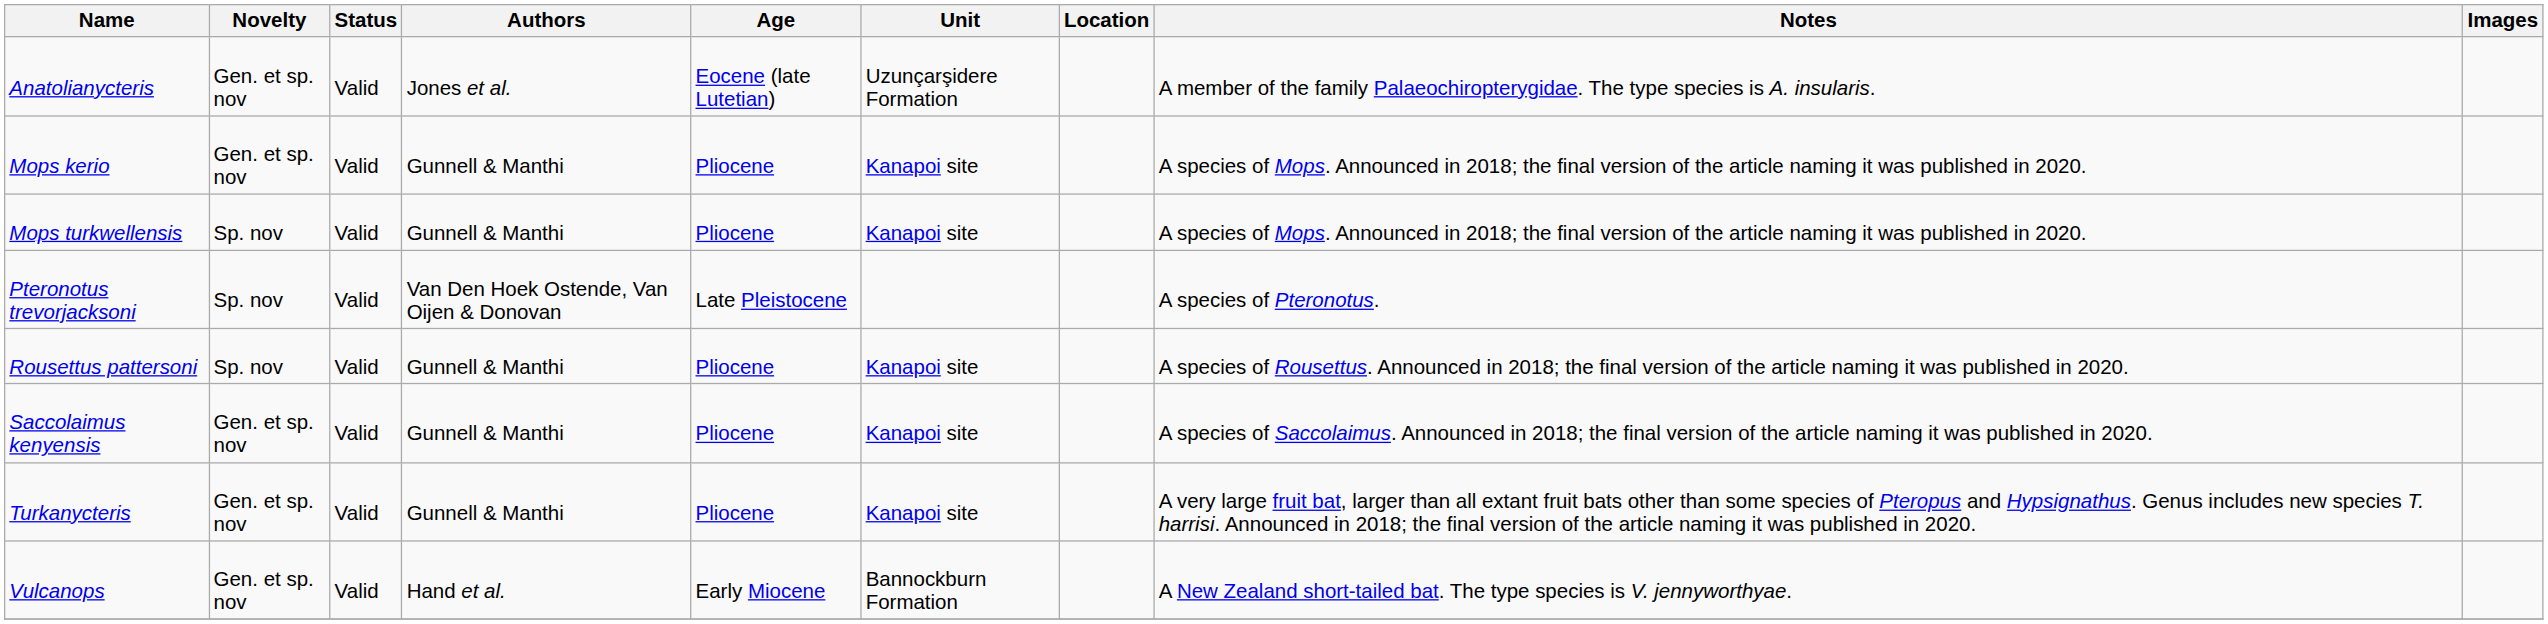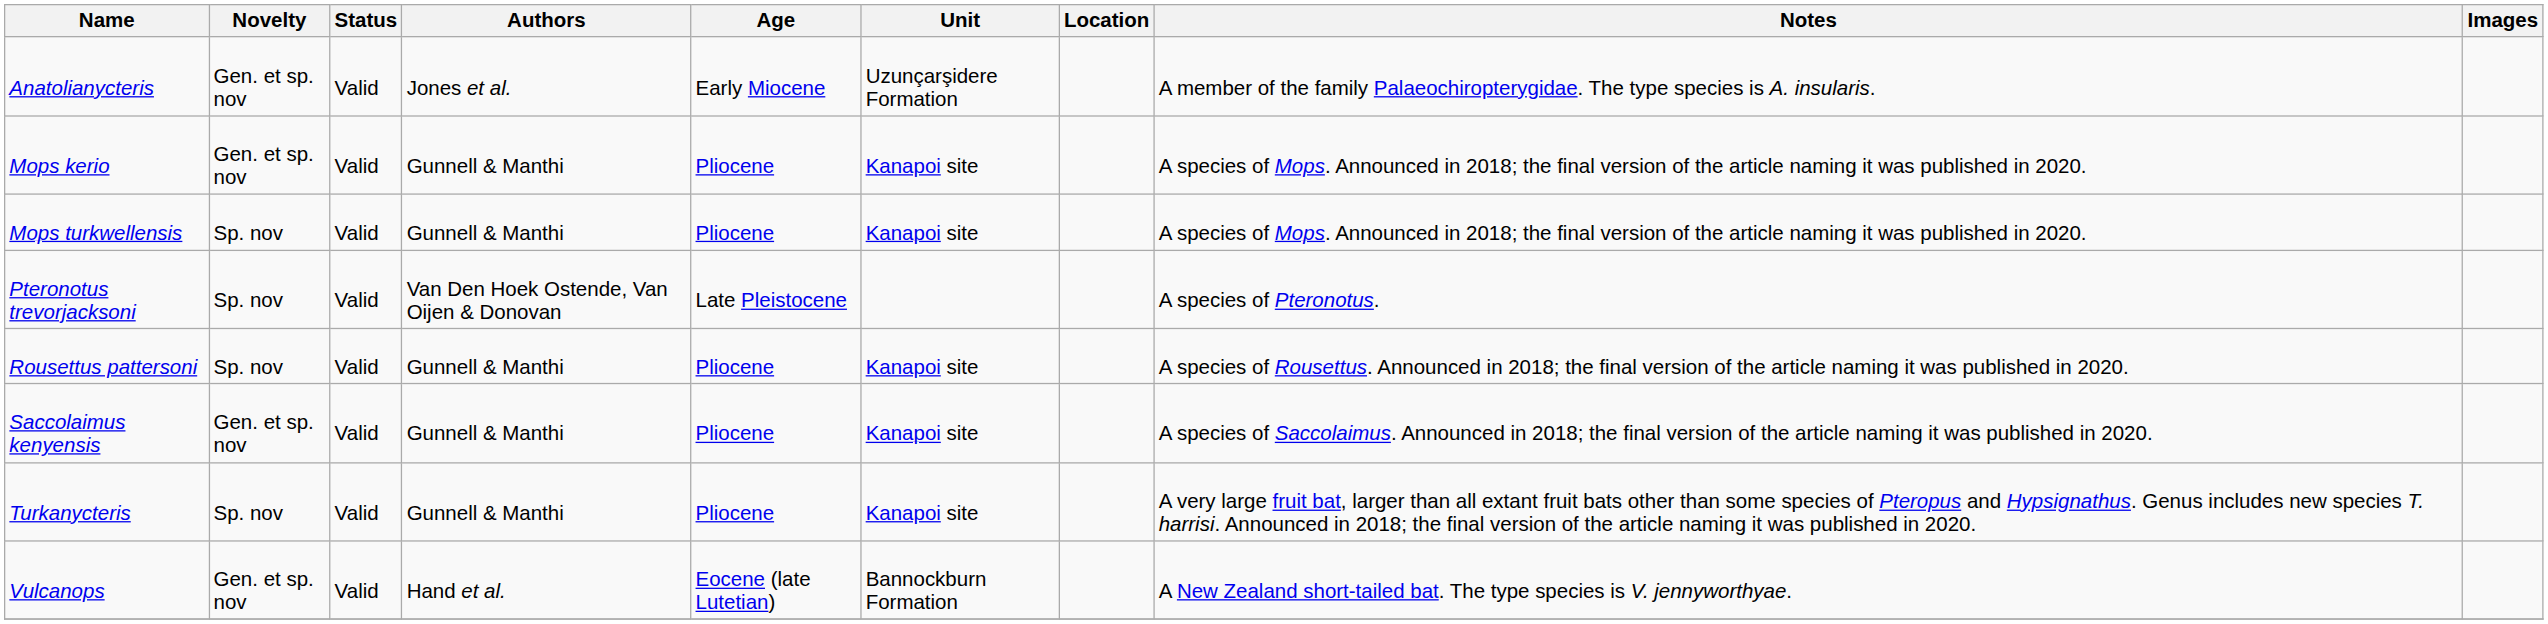 <table class="wikitable sortable" align="center" width="100%">
 <tr>
 <th>Name</th>
 <th>Novelty</th>
 <th>Status</th>
 <th>Authors</th>
 <th>Age</th>
 <th>Unit</th>
 <th>Location</th>
 <th>Notes</th>
 <th>Images</th>
 </tr>
 <tr>
 <td><br><em><a href='#'>Anatolianycteris</a></em></td>
 <td><br>Gen. et sp. nov</td>
 <td><br>Valid</td>
 <td><br>Jones <em>et al.</em></td>
-<td><br><a href='#'>Eocene</a> (late <a href='#'>Lutetian</a>)</td>
+<td><br>Early <a href='#'>Miocene</a></td>
 <td><br>Uzunçarşidere Formation</td>
 <td><br></td>
 <td><br>A member of the family <a href='#'>Palaeochiropterygidae</a>. The type species is <em>A. insularis</em>.</td>
 <td></td>
 </tr>
 <tr>
 <td><br><em><a href='#'>Mops kerio</a></em></td>
 <td><br>Gen. et sp. nov</td>
 <td><br>Valid</td>
 <td><br>Gunnell & Manthi</td>
 <td><br><a href='#'>Pliocene</a></td>
 <td><br><a href='#'>Kanapoi</a> site</td>
 <td><br></td>
 <td><br>A species of <em><a href='#'>Mops</a></em>. Announced in 2018; the final version of the article naming it was published in 2020.</td>
 <td></td>
 </tr>
 <tr>
 <td><br><em><a href='#'>Mops turkwellensis</a></em></td>
 <td><br>Sp. nov</td>
 <td><br>Valid</td>
 <td><br>Gunnell & Manthi</td>
 <td><br><a href='#'>Pliocene</a></td>
 <td><br><a href='#'>Kanapoi</a> site</td>
 <td><br></td>
 <td><br>A species of <em><a href='#'>Mops</a></em>. Announced in 2018; the final version of the article naming it was published in 2020.</td>
 <td></td>
 </tr>
 <tr>
 <td><br><em><a href='#'>Pteronotus trevorjacksoni</a></em></td>
 <td><br>Sp. nov</td>
 <td><br>Valid</td>
 <td><br>Van Den Hoek Ostende, Van Oijen & Donovan</td>
 <td><br>Late <a href='#'>Pleistocene</a></td>
 <td></td>
 <td><br></td>
 <td><br>A species of <em><a href='#'>Pteronotus</a></em>.</td>
 <td></td>
 </tr>
 <tr>
 <td><br><em><a href='#'>Rousettus pattersoni</a></em></td>
 <td><br>Sp. nov</td>
 <td><br>Valid</td>
 <td><br>Gunnell & Manthi</td>
 <td><br><a href='#'>Pliocene</a></td>
 <td><br><a href='#'>Kanapoi</a> site</td>
 <td><br></td>
 <td><br>A species of <em><a href='#'>Rousettus</a></em>. Announced in 2018; the final version of the article naming it was published in 2020.</td>
 <td></td>
 </tr>
 <tr>
 <td><br><em><a href='#'>Saccolaimus kenyensis</a></em></td>
 <td><br>Gen. et sp. nov</td>
 <td><br>Valid</td>
 <td><br>Gunnell & Manthi</td>
 <td><br><a href='#'>Pliocene</a></td>
 <td><br><a href='#'>Kanapoi</a> site</td>
 <td><br></td>
 <td><br>A species of <em><a href='#'>Saccolaimus</a></em>. Announced in 2018; the final version of the article naming it was published in 2020.</td>
 <td></td>
 </tr>
 <tr>
 <td><br><em><a href='#'>Turkanycteris</a></em></td>
-<td><br>Gen. et sp. nov</td>
+<td><br>Sp. nov</td>
 <td><br>Valid</td>
 <td><br>Gunnell & Manthi</td>
 <td><br><a href='#'>Pliocene</a></td>
 <td><br><a href='#'>Kanapoi</a> site</td>
 <td><br></td>
 <td><br>A very large <a href='#'>fruit bat</a>, larger than all extant fruit bats other than some species of <em><a href='#'>Pteropus</a></em> and <em><a href='#'>Hypsignathus</a></em>. Genus includes new species <em>T. harrisi</em>. Announced in 2018; the final version of the article naming it was published in 2020.</td>
 <td></td>
 </tr>
 <tr>
 <td><br><em><a href='#'>Vulcanops</a></em></td>
 <td><br>Gen. et sp. nov</td>
 <td><br>Valid</td>
 <td><br>Hand <em>et al.</em></td>
-<td><br>Early <a href='#'>Miocene</a></td>
+<td><br><a href='#'>Eocene</a> (late <a href='#'>Lutetian</a>)</td>
 <td><br>Bannockburn Formation</td>
 <td><br></td>
 <td><br>A <a href='#'>New Zealand short-tailed bat</a>. The type species is <em>V. jennyworthyae</em>.</td>
 <td></td>
 </tr>
 <tr>
 </tr>
 </table>
